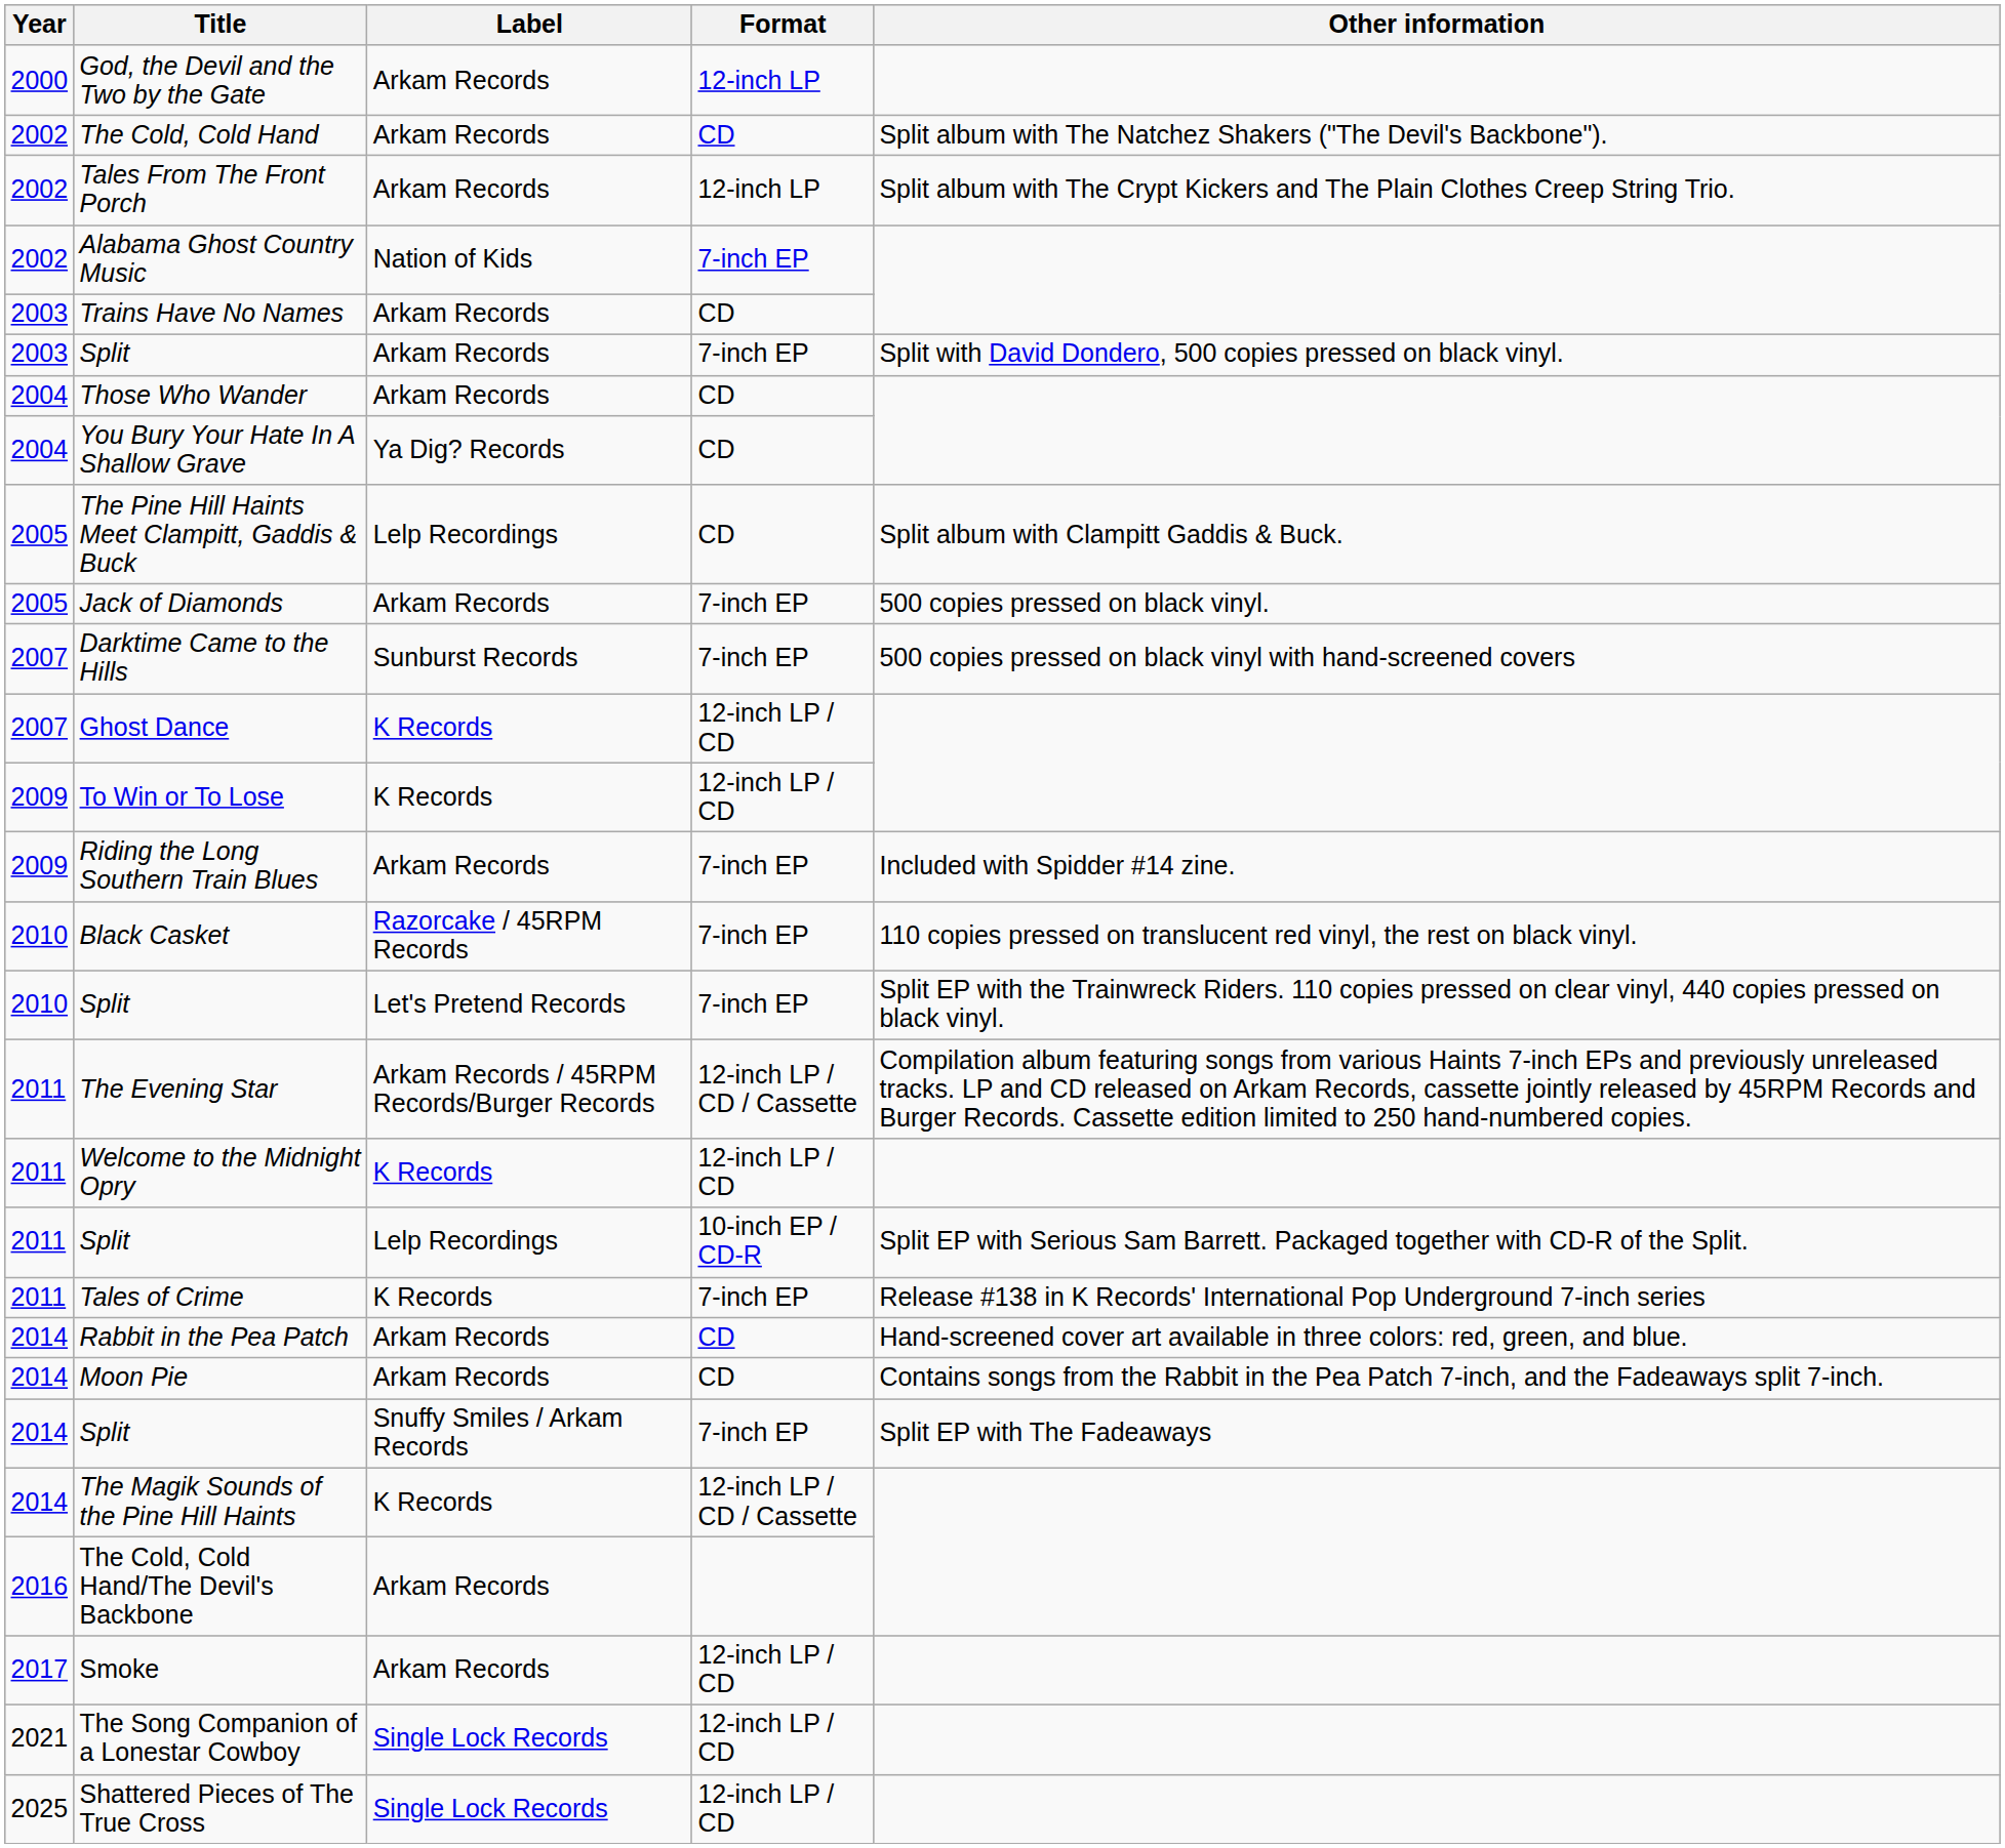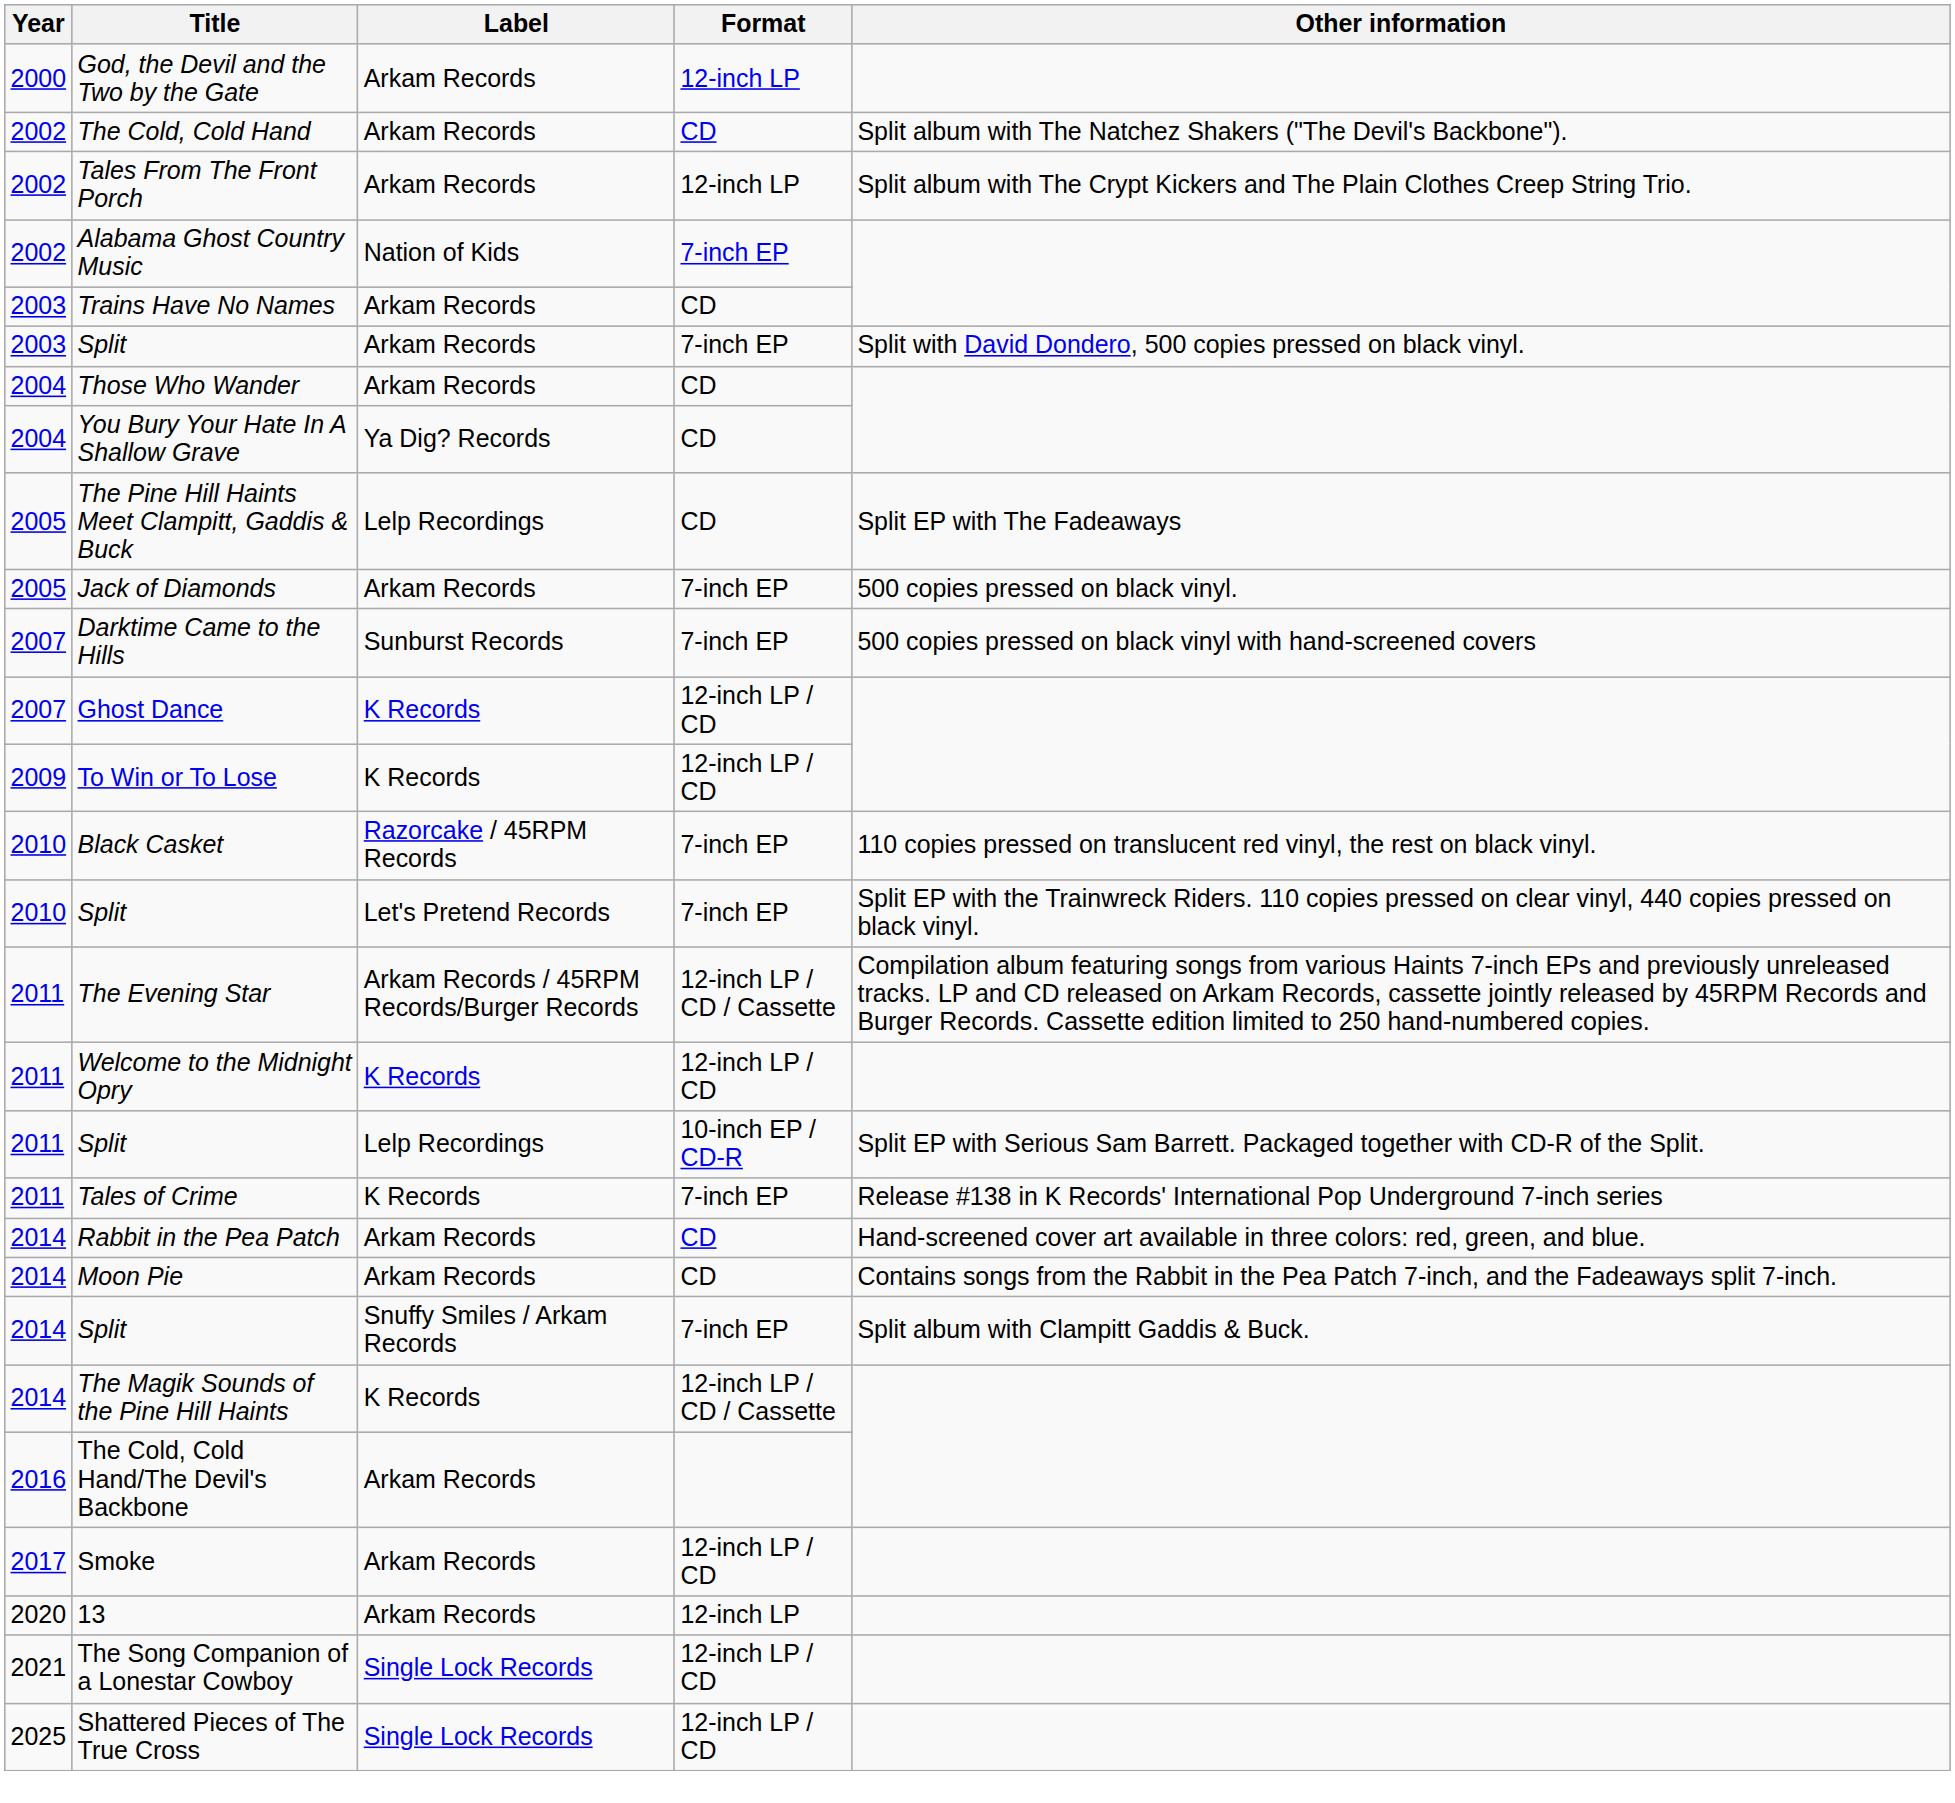 <table class="wikitable">
 <tr>
 <th>Year</th>
 <th>Title</th>
 <th>Label</th>
 <th>Format</th>
 <th>Other information</th>
 </tr>
 <tr>
 <td><a href='#'>2000</a></td>
 <td><em>God, the Devil and the Two by the Gate</em></td>
 <td>Arkam Records</td>
 <td><a href='#'>12-inch LP</a></td>
 <td></td>
 </tr>
 <tr>
 <td><a href='#'>2002</a></td>
 <td><em>The Cold, Cold Hand</em></td>
 <td>Arkam Records</td>
 <td><a href='#'>CD</a></td>
 <td>Split album with The Natchez Shakers ("The Devil's Backbone").</td>
 </tr>
 <tr>
 <td><a href='#'>2002</a></td>
 <td><em>Tales From The Front Porch</em></td>
 <td>Arkam Records</td>
 <td>12-inch LP</td>
 <td>Split album with The Crypt Kickers and The Plain Clothes Creep String Trio.</td>
 </tr>
 <tr>
 <td><a href='#'>2002</a></td>
 <td><em>Alabama Ghost Country Music</em></td>
 <td>Nation of Kids</td>
 <td><a href='#'>7-inch EP</a></td>
 </tr>
 <tr>
 <td><a href='#'>2003</a></td>
 <td><em>Trains Have No Names</em></td>
 <td>Arkam Records</td>
 <td>CD</td>
 </tr>
 <tr>
 <td><a href='#'>2003</a></td>
 <td><em>Split</em></td>
 <td>Arkam Records</td>
 <td>7-inch EP</td>
 <td>Split with <a href='#'>David Dondero</a>, 500 copies pressed on black vinyl.</td>
 </tr>
 <tr>
 <td><a href='#'>2004</a></td>
 <td><em>Those Who Wander</em></td>
 <td>Arkam Records</td>
 <td>CD</td>
 </tr>
 <tr>
 <td><a href='#'>2004</a></td>
 <td><em>You Bury Your Hate In A Shallow Grave</em></td>
 <td>Ya Dig? Records</td>
 <td>CD</td>
 </tr>
 <tr>
 <td><a href='#'>2005</a></td>
 <td><em>The Pine Hill Haints Meet Clampitt, Gaddis & Buck</em></td>
 <td>Lelp Recordings</td>
 <td>CD</td>
-<td>Split album with Clampitt Gaddis & Buck.</td>
+<td>Split EP with The Fadeaways</td>
 </tr>
 <tr>
 <td><a href='#'>2005</a></td>
 <td><em>Jack of Diamonds</em></td>
 <td>Arkam Records</td>
 <td>7-inch EP</td>
 <td>500 copies pressed on black vinyl.</td>
 </tr>
 <tr>
 <td><a href='#'>2007</a></td>
 <td><em>Darktime Came to the Hills</em></td>
 <td>Sunburst Records</td>
 <td>7-inch EP</td>
 <td>500 copies pressed on black vinyl with hand-screened covers</td>
 </tr>
 <tr>
 <td><a href='#'>2007</a></td>
 <td><a href='#'>Ghost Dance</a></td>
 <td><a href='#'>K Records</a></td>
 <td>12-inch LP / CD</td>
 </tr>
 <tr>
 <td><a href='#'>2009</a></td>
 <td><a href='#'>To Win or To Lose</a></td>
 <td>K Records</td>
 <td>12-inch LP / CD</td>
-</tr>
-<tr>
-<td><a href='#'>2009</a></td>
-<td><em>Riding the Long Southern Train Blues</em></td>
-<td>Arkam Records</td>
-<td>7-inch EP</td>
-<td>Included with Spidder #14 zine.</td>
 </tr>
 <tr>
 <td><a href='#'>2010</a></td>
 <td><em>Black Casket</em></td>
 <td><a href='#'>Razorcake</a> / 45RPM Records</td>
 <td>7-inch EP</td>
 <td>110 copies pressed on translucent red vinyl, the rest on black vinyl.</td>
 </tr>
 <tr>
 <td><a href='#'>2010</a></td>
 <td><em>Split</em></td>
 <td>Let's Pretend Records</td>
 <td>7-inch EP</td>
 <td>Split EP with the Trainwreck Riders. 110 copies pressed on clear vinyl, 440 copies pressed on black vinyl.</td>
 </tr>
 <tr>
 <td><a href='#'>2011</a></td>
 <td><em>The Evening Star</em></td>
 <td>Arkam Records / 45RPM Records/Burger Records</td>
 <td>12-inch LP / CD / Cassette</td>
 <td>Compilation album featuring songs from various Haints 7-inch EPs and previously unreleased tracks. LP and CD released on Arkam Records, cassette jointly released by 45RPM Records and Burger Records. Cassette edition limited to 250 hand-numbered copies.</td>
 </tr>
 <tr>
 <td><a href='#'>2011</a></td>
 <td><em>Welcome to the Midnight Opry</em></td>
 <td><a href='#'>K Records</a></td>
 <td>12-inch LP / CD</td>
 </tr>
 <tr>
 <td><a href='#'>2011</a></td>
 <td><em>Split</em></td>
 <td>Lelp Recordings</td>
 <td>10-inch EP / <a href='#'>CD-R</a></td>
 <td>Split EP with Serious Sam Barrett. Packaged together with CD-R of the Split.</td>
 </tr>
 <tr>
 <td><a href='#'>2011</a></td>
 <td><em>Tales of Crime</em></td>
 <td>K Records</td>
 <td>7-inch EP</td>
 <td>Release #138 in K Records' International Pop Underground 7-inch series</td>
 </tr>
 <tr>
 <td><a href='#'>2014</a></td>
 <td><em>Rabbit in the Pea Patch</em></td>
 <td>Arkam Records</td>
 <td><a href='#'>CD</a></td>
 <td>Hand-screened cover art available in three colors: red, green, and blue.</td>
 </tr>
 <tr>
 <td><a href='#'>2014</a></td>
 <td><em>Moon Pie</em></td>
 <td>Arkam Records</td>
 <td>CD</td>
 <td>Contains songs from the Rabbit in the Pea Patch 7-inch, and the Fadeaways split 7-inch.</td>
 </tr>
 <tr>
 <td><a href='#'>2014</a></td>
 <td><em>Split</em></td>
 <td>Snuffy Smiles / Arkam Records</td>
 <td>7-inch EP</td>
-<td>Split EP with The Fadeaways</td>
+<td>Split album with Clampitt Gaddis & Buck.</td>
 </tr>
 <tr>
 <td><a href='#'>2014</a></td>
 <td><em>The Magik Sounds of the Pine Hill Haints</em></td>
 <td>K Records</td>
 <td>12-inch LP / CD / Cassette</td>
 </tr>
 <tr>
 <td><a href='#'>2016</a></td>
 <td>The Cold, Cold Hand/The Devil's Backbone</td>
 <td>Arkam Records</td>
 <td></td>
 </tr>
 <tr>
 <td><a href='#'>2017</a></td>
 <td>Smoke</td>
 <td>Arkam Records</td>
 <td>12-inch LP / CD</td>
 <td></td>
 </tr>
 <tr>
+<td>2020</td>
+<td>13</td>
+<td>Arkam Records</td>
+<td>12-inch LP</td>
+<td></td>
+</tr>
+<tr>
 <td>2021</td>
 <td>The Song Companion of a Lonestar Cowboy</td>
 <td><a href='#'>Single Lock Records</a></td>
 <td>12-inch LP / CD</td>
 </tr>
 <tr>
 <td>2025</td>
 <td>Shattered Pieces of The True Cross</td>
 <td><a href='#'>Single Lock Records</a></td>
 <td>12-inch LP / CD</td>
 <td></td>
 </tr>
 </table>
